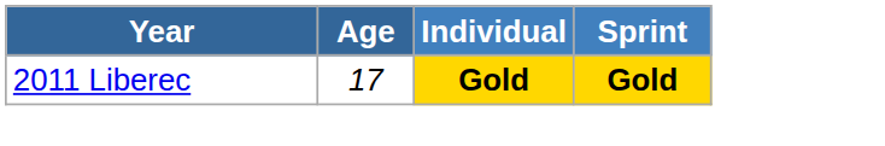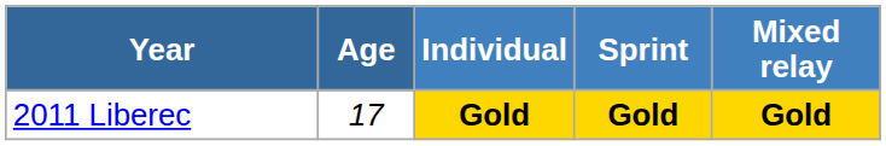 <table class="wikitable" style="font-size:95%; text-align:center; border:grey solid 1px; border-collapse:collapse; background:#ffffff;">
 <tr>
 <th style="background-color:#369; color:white;    width:145px;">Year</th>
 <th style="background-color:#369; color:white;    width:40px;">Age</th>
 <th style="background-color:#4180be; color:white; width:60px;">Individual</th>
 <th style="background-color:#4180be; color:white; width:60px;">Sprint</th>
+<th style="background-color:#4180be; color:white; width:75px;">Mixed relay</th>
 </tr>
 <tr>
 <td align=left> <a href='#'>2011 Liberec</a></td>
 <td><em>17</em></td>
 <td style="background:gold;"><strong>Gold</strong></td>
 <td style="background:gold;"><strong>Gold</strong></td>
+<td style="background:gold;"><strong>Gold</strong></td>
 </tr>
 </table>
